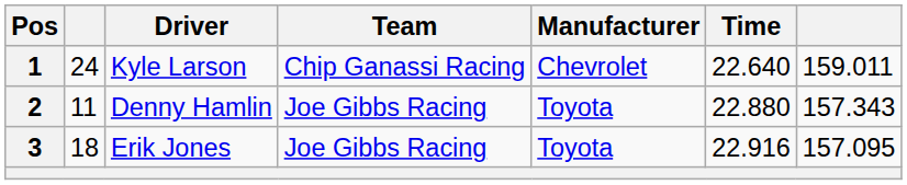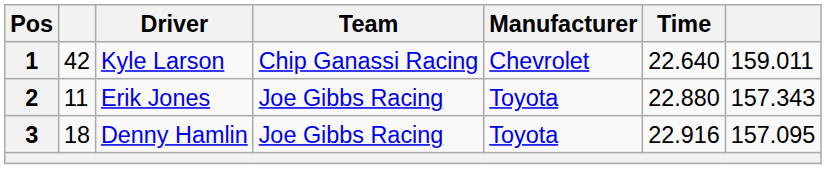 <table class="wikitable" style="font-size:95%">
 <tr>
 <th>Pos</th>
 <th></th>
 <th>Driver</th>
 <th>Team</th>
 <th>Manufacturer</th>
 <th>Time</th>
 <th></th>
 </tr>
 <tr>
 <th>1</th>
-<td>24</td>
+<td>42</td>
 <td><a href='#'>Kyle Larson</a></td>
 <td><a href='#'>Chip Ganassi Racing</a></td>
 <td><a href='#'>Chevrolet</a></td>
 <td>22.640</td>
 <td>159.011</td>
 </tr>
 <tr>
 <th>2</th>
 <td>11</td>
-<td><a href='#'>Denny Hamlin</a></td>
+<td><a href='#'>Erik Jones</a></td>
 <td><a href='#'>Joe Gibbs Racing</a></td>
 <td><a href='#'>Toyota</a></td>
 <td>22.880</td>
 <td>157.343</td>
 </tr>
 <tr>
 <th>3</th>
 <td>18</td>
-<td><a href='#'>Erik Jones</a></td>
+<td><a href='#'>Denny Hamlin</a></td>
 <td><a href='#'>Joe Gibbs Racing</a></td>
 <td><a href='#'>Toyota</a></td>
 <td>22.916</td>
 <td>157.095</td>
 </tr>
 <tr>
 <th colspan="7"></th>
 </tr>
 </table>
